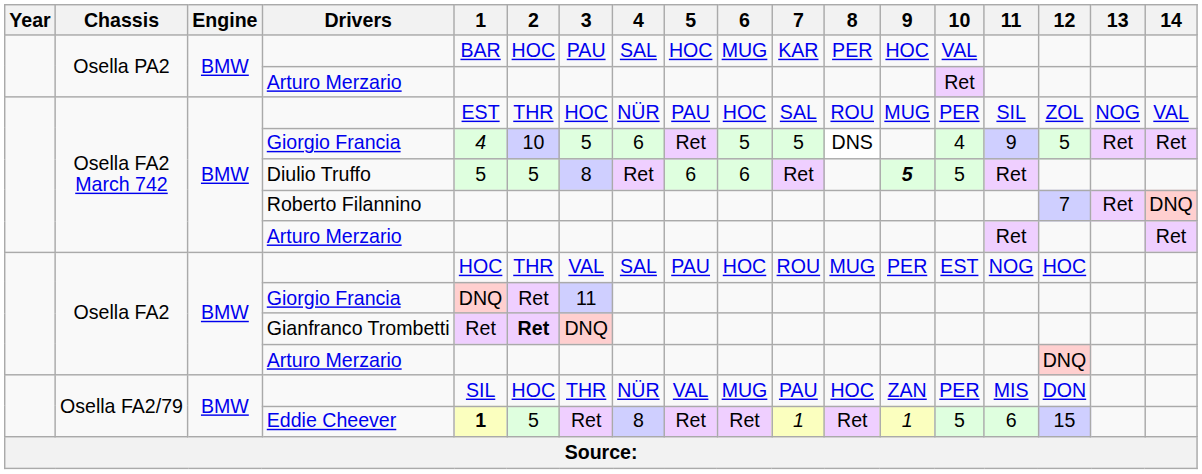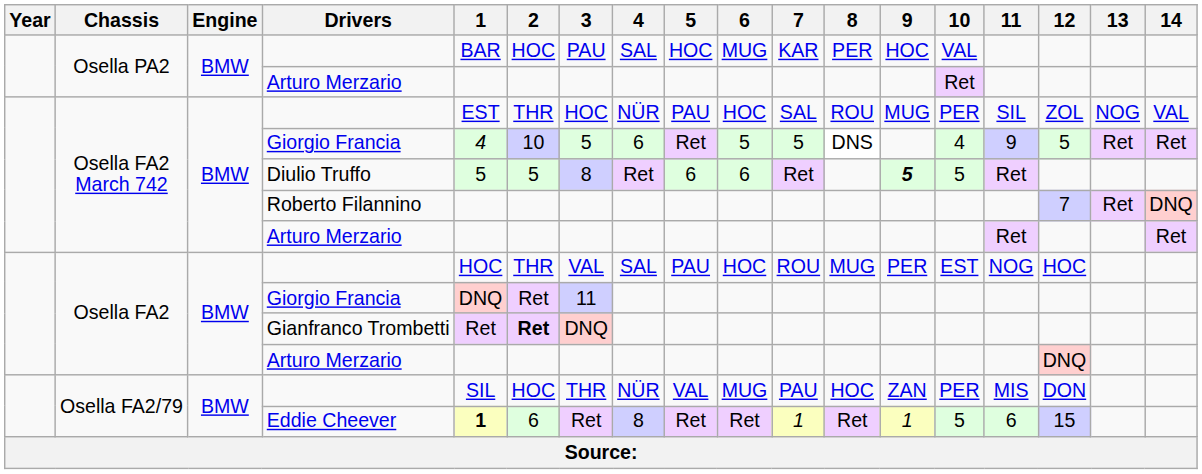 <table class="wikitable" style="text-align:center; font-size:85%">
 <tr>
 <th>Year</th>
 <th>Chassis</th>
 <th>Engine</th>
 <th>Drivers</th>
 <th>1</th>
 <th>2</th>
 <th>3</th>
 <th>4</th>
 <th>5</th>
 <th>6</th>
 <th>7</th>
 <th>8</th>
 <th>9</th>
 <th>10</th>
 <th>11</th>
 <th>12</th>
 <th>13</th>
 <th>14</th>
 </tr>
 <tr>
 <td rowspan="2"></td>
 <td rowspan="2">Osella PA2</td>
 <td rowspan="2"><a href='#'>BMW</a></td>
 <td></td>
 <td><a href='#'>BAR</a></td>
 <td><a href='#'>HOC</a></td>
 <td><a href='#'>PAU</a></td>
 <td><a href='#'>SAL</a></td>
 <td><a href='#'>HOC</a></td>
 <td><a href='#'>MUG</a></td>
 <td><a href='#'>KAR</a></td>
 <td><a href='#'>PER</a></td>
 <td><a href='#'>HOC</a></td>
 <td><a href='#'>VAL</a></td>
 <td></td>
 <td></td>
 <td></td>
 <td></td>
 </tr>
 <tr>
 <td align="left"> <a href='#'>Arturo Merzario</a></td>
 <td></td>
 <td></td>
 <td></td>
 <td></td>
 <td></td>
 <td></td>
 <td></td>
 <td></td>
 <td></td>
 <td style="background:#EFCFFF;">Ret</td>
 <td></td>
 <td></td>
 <td></td>
 <td></td>
 </tr>
 <tr>
 <td rowspan="5"></td>
 <td rowspan="5">Osella FA2<br><a href='#'>March 742</a></td>
 <td rowspan="5"><a href='#'>BMW</a></td>
 <td></td>
 <td><a href='#'>EST</a></td>
 <td><a href='#'>THR</a></td>
 <td><a href='#'>HOC</a></td>
 <td><a href='#'>NÜR</a></td>
 <td><a href='#'>PAU</a></td>
 <td><a href='#'>HOC</a></td>
 <td><a href='#'>SAL</a></td>
 <td><a href='#'>ROU</a></td>
 <td><a href='#'>MUG</a></td>
 <td><a href='#'>PER</a></td>
 <td><a href='#'>SIL</a></td>
 <td><a href='#'>ZOL</a></td>
 <td><a href='#'>NOG</a></td>
 <td><a href='#'>VAL</a></td>
 </tr>
 <tr>
 <td align="left"> <a href='#'>Giorgio Francia</a></td>
 <td style="background:#DFFFDF;"><em>4</em></td>
 <td style="background:#CFCFFF;">10</td>
 <td style="background:#DFFFDF;">5</td>
 <td style="background:#DFFFDF;">6</td>
 <td style="background:#EFCFFF;">Ret</td>
 <td style="background:#DFFFDF;">5</td>
 <td style="background:#DFFFDF;">5</td>
 <td style="background:#ffffff;">DNS</td>
 <td></td>
 <td style="background:#DFFFDF;">4</td>
 <td style="background:#CFCFFF;">9</td>
 <td style="background:#DFFFDF;">5</td>
 <td style="background:#EFCFFF;">Ret</td>
 <td style="background:#EFCFFF;">Ret</td>
 </tr>
 <tr>
 <td align="left"> Diulio Truffo</td>
 <td style="background:#DFFFDF;">5</td>
 <td style="background:#DFFFDF;">5</td>
 <td style="background:#CFCFFF;">8</td>
 <td style="background:#EFCFFF;">Ret</td>
 <td style="background:#DFFFDF;">6</td>
 <td style="background:#DFFFDF;">6</td>
 <td style="background:#EFCFFF;">Ret</td>
 <td></td>
 <td style="background:#DFFFDF;"><strong><em>5</em></strong></td>
 <td style="background:#DFFFDF;">5</td>
 <td style="background:#EFCFFF;">Ret</td>
 <td></td>
 <td></td>
 <td></td>
 </tr>
 <tr>
 <td align="left"> Roberto Filannino</td>
 <td></td>
 <td></td>
 <td></td>
 <td></td>
 <td></td>
 <td></td>
 <td></td>
 <td></td>
 <td></td>
 <td></td>
 <td></td>
 <td style="background:#CFCFFF;">7</td>
 <td style="background:#EFCFFF;">Ret</td>
 <td style="background:#FFCFCF;">DNQ</td>
 </tr>
 <tr>
 <td align="left"> <a href='#'>Arturo Merzario</a></td>
 <td></td>
 <td></td>
 <td></td>
 <td></td>
 <td></td>
 <td></td>
 <td></td>
 <td></td>
 <td></td>
 <td></td>
 <td style="background:#EFCFFF;">Ret</td>
 <td></td>
 <td></td>
 <td style="background:#EFCFFF;">Ret</td>
 </tr>
 <tr>
 <td rowspan="4"></td>
 <td rowspan="4">Osella FA2</td>
 <td rowspan="4"><a href='#'>BMW</a></td>
 <td></td>
 <td><a href='#'>HOC</a></td>
 <td><a href='#'>THR</a></td>
 <td><a href='#'>VAL</a></td>
 <td><a href='#'>SAL</a></td>
 <td><a href='#'>PAU</a></td>
 <td><a href='#'>HOC</a></td>
 <td><a href='#'>ROU</a></td>
 <td><a href='#'>MUG</a></td>
 <td><a href='#'>PER</a></td>
 <td><a href='#'>EST</a></td>
 <td><a href='#'>NOG</a></td>
 <td><a href='#'>HOC</a></td>
 <td></td>
 <td></td>
 </tr>
 <tr>
 <td align="left"> <a href='#'>Giorgio Francia</a></td>
 <td style="background:#FFCFCF;">DNQ</td>
 <td style="background:#EFCFFF;">Ret</td>
 <td style="background:#CFCFFF;">11</td>
 <td></td>
 <td></td>
 <td></td>
 <td></td>
 <td></td>
 <td></td>
 <td></td>
 <td></td>
 <td></td>
 <td></td>
 <td></td>
 </tr>
 <tr>
 <td align="left"> Gianfranco Trombetti</td>
 <td style="background:#EFCFFF;">Ret</td>
 <td style="background:#EFCFFF;"><strong>Ret</strong></td>
 <td style="background:#FFCFCF;">DNQ</td>
 <td></td>
 <td></td>
 <td></td>
 <td></td>
 <td></td>
 <td></td>
 <td></td>
 <td></td>
 <td></td>
 <td></td>
 <td></td>
 </tr>
 <tr>
 <td align="left"> <a href='#'>Arturo Merzario</a></td>
 <td></td>
 <td></td>
 <td></td>
 <td></td>
 <td></td>
 <td></td>
 <td></td>
 <td></td>
 <td></td>
 <td></td>
 <td></td>
 <td style="background:#FFCFCF;">DNQ</td>
 <td></td>
 <td></td>
 </tr>
 <tr>
 <td rowspan="2"></td>
 <td rowspan="2">Osella FA2/79</td>
 <td rowspan="2"><a href='#'>BMW</a></td>
 <td></td>
 <td><a href='#'>SIL</a></td>
 <td><a href='#'>HOC</a></td>
 <td><a href='#'>THR</a></td>
 <td><a href='#'>NÜR</a></td>
 <td><a href='#'>VAL</a></td>
 <td><a href='#'>MUG</a></td>
 <td><a href='#'>PAU</a></td>
 <td><a href='#'>HOC</a></td>
 <td><a href='#'>ZAN</a></td>
 <td><a href='#'>PER</a></td>
 <td><a href='#'>MIS</a></td>
 <td><a href='#'>DON</a></td>
 <td></td>
 <td></td>
 </tr>
 <tr>
 <td align="left"> <a href='#'>Eddie Cheever</a></td>
 <td style="background:#FBFFBF;"><strong>1</strong></td>
-<td style="background:#DFFFDF;">5</td>
+<td style="background:#DFFFDF;">6</td>
 <td style="background:#EFCFFF;">Ret</td>
 <td style="background:#CFCFFF;">8</td>
 <td style="background:#EFCFFF;">Ret</td>
 <td style="background:#EFCFFF;">Ret</td>
 <td style="background:#FBFFBF;"><em>1</em></td>
 <td style="background:#EFCFFF;">Ret</td>
 <td style="background:#FBFFBF;"><em>1</em></td>
 <td style="background:#DFFFDF;">5</td>
 <td style="background:#DFFFDF;">6</td>
 <td style="background:#CFCFFF;">15</td>
 <td></td>
 <td></td>
 </tr>
 <tr>
 <th colspan="18">Source:</th>
 </tr>
 </table>
